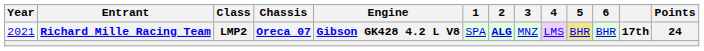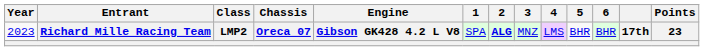 <table class="wikitable" style="text-align:center; font-size:85%">
 <tr>
 <th scope="col">Year</th>
 <th scope="col">Entrant</th>
 <th scope="col">Class</th>
 <th scope="col">Chassis</th>
 <th scope="col">Engine</th>
 <th scope="col">1</th>
 <th scope="col">2</th>
 <th scope="col">3</th>
 <th scope="col">4</th>
 <th scope="col">5</th>
 <th scope="col">6</th>
 <th scope="col"></th>
 <th scope="col">Points</th>
 </tr>
 <tr>
-<td><a href='#'>2021</a></td>
+<td><a href='#'>2023</a></td>
 <th nowrap><a href='#'>Richard Mille Racing Team</a></th>
 <th>LMP2</th>
 <th nowrap><a href='#'>Oreca 07</a></th>
 <th nowrap><a href='#'>Gibson</a> GK428 4.2 L V8</th>
 <td style="background:#DFFFDF;"><a href='#'>SPA</a><br></td>
 <td style="background:#DFFFDF;"><strong><a href='#'>ALG</a><br></strong></td>
 <td style="background:#DFFFDF;"><a href='#'>MNZ</a><br></td>
 <td style="background:#EFCFFF;"><a href='#'>LMS</a><br></td>
-<td style="background: khaki;"><a href='#'>BHR</a></td>
+<td><a href='#'>BHR</a></td>
 <td style="background:#DFFFDF;"><a href='#'>BHR</a><br></td>
 <th>17th</th>
-<th>24</th>
+<th>23</th>
 </tr>
 <tr>
 <th colspan="13"></th>
 </tr>
 </table>
